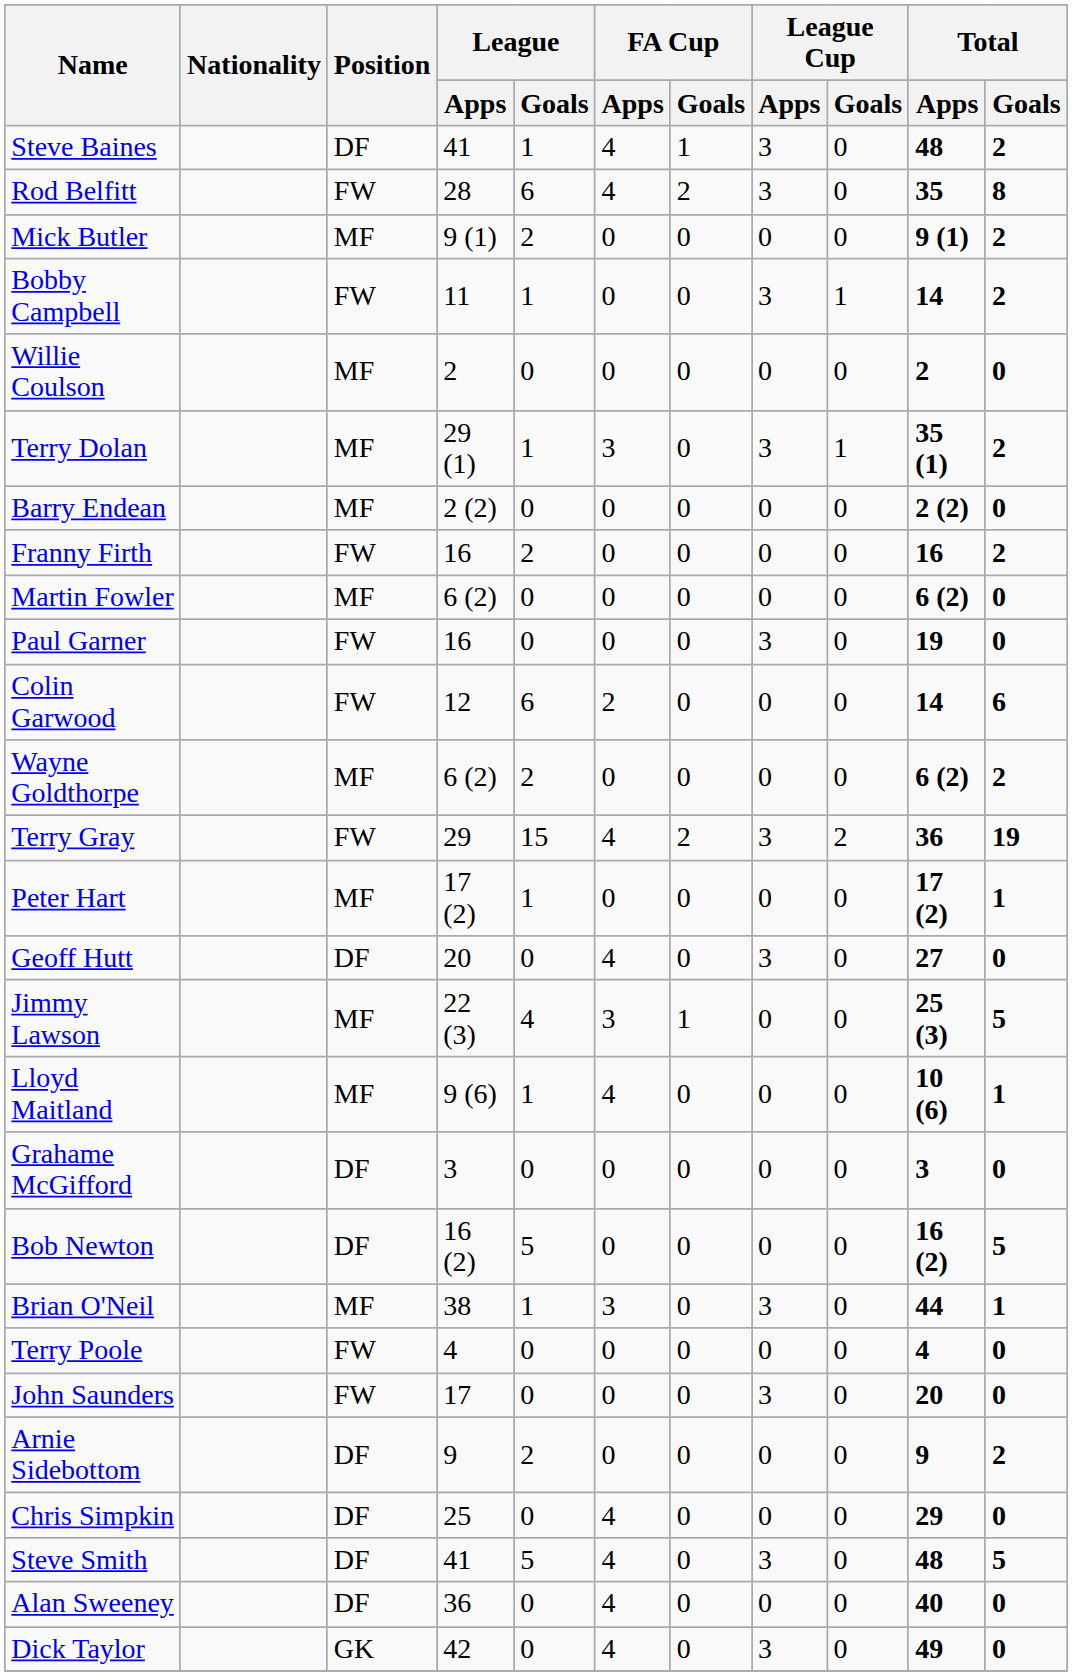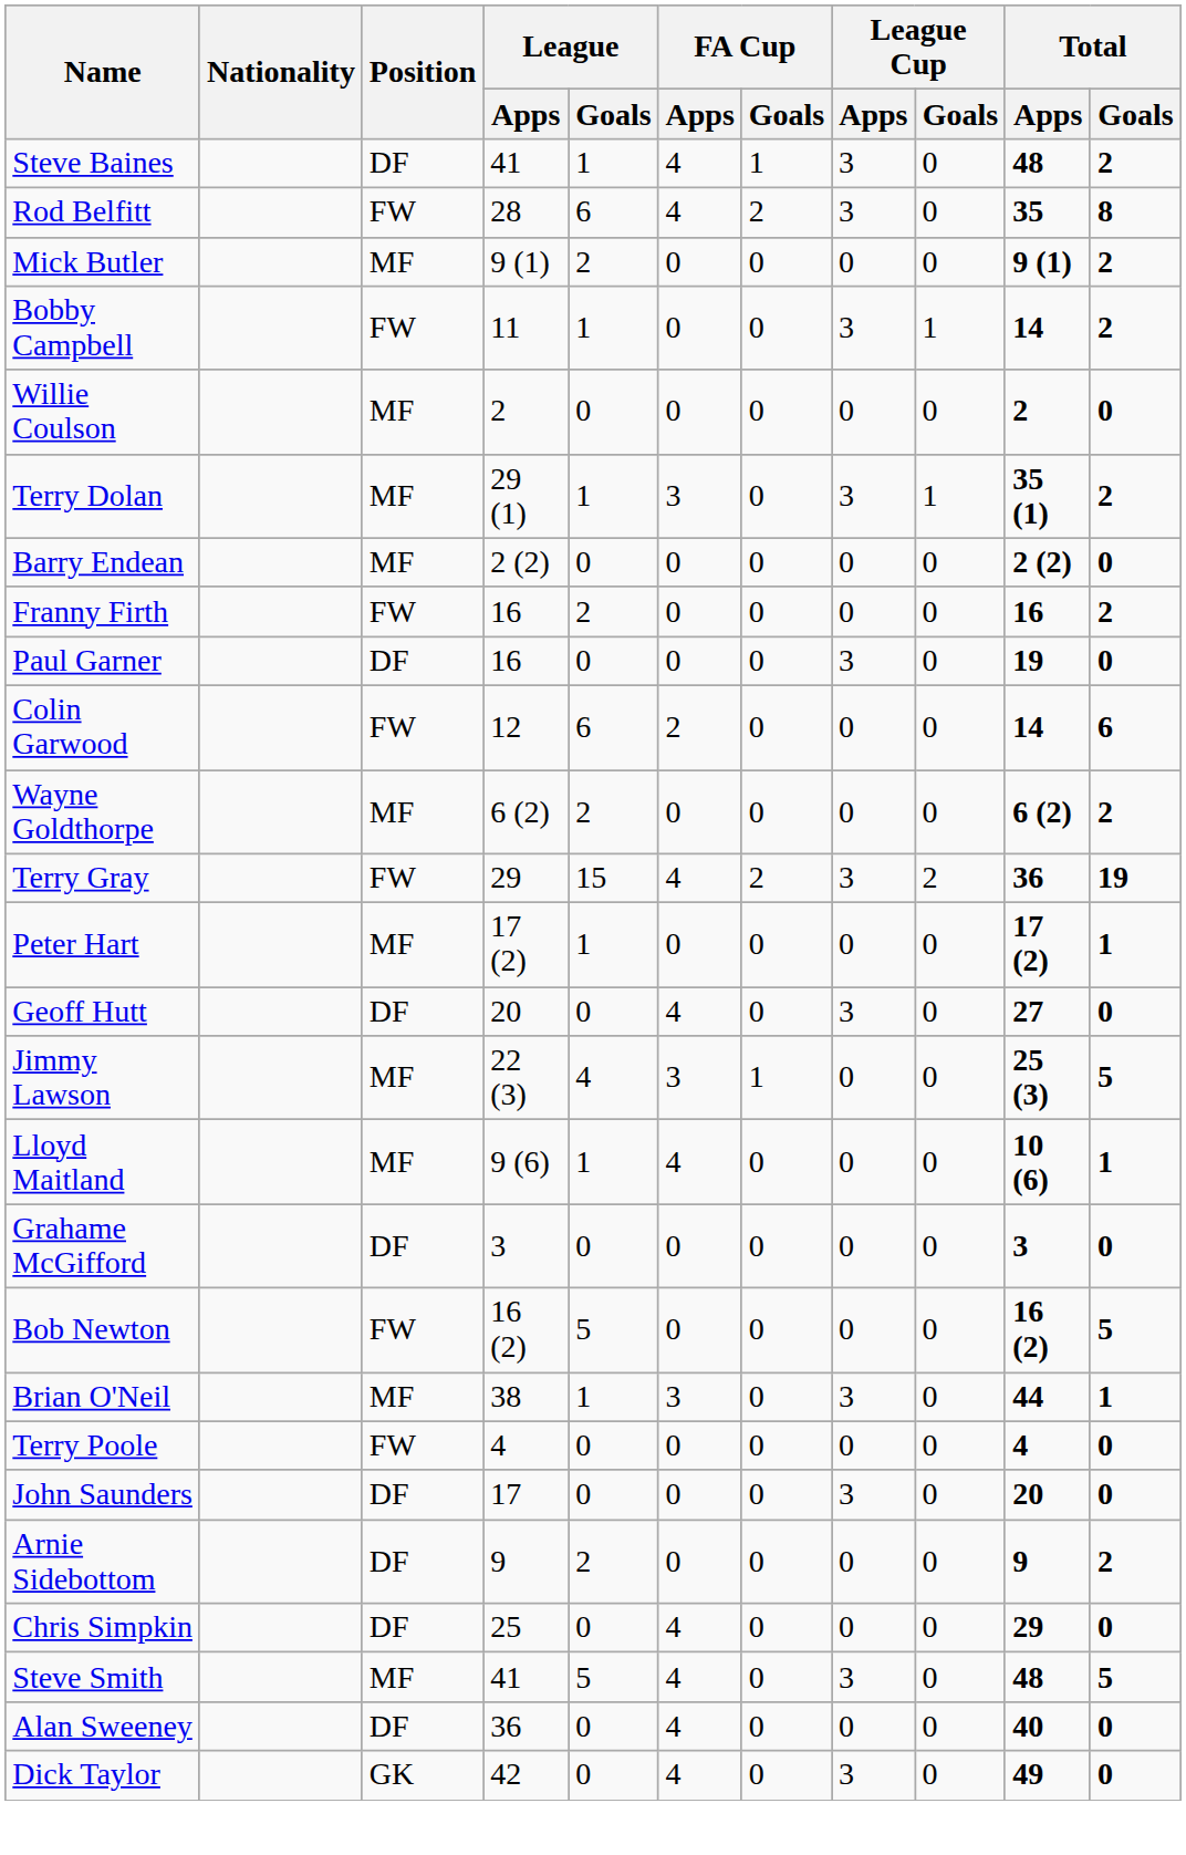 <table class="wikitable sortable">
 <tr>
 <th scope=col rowspan=2>Name</th>
 <th scope=col rowspan=2>Nationality</th>
 <th scope=col rowspan=2>Position</th>
 <th colspan=2>League</th>
 <th colspan=2>FA Cup</th>
 <th colspan=2>League Cup</th>
 <th colspan=2>Total</th>
 </tr>
 <tr>
 <th>Apps</th>
 <th>Goals</th>
 <th>Apps</th>
 <th>Goals</th>
 <th>Apps</th>
 <th>Goals</th>
 <th>Apps</th>
 <th>Goals</th>
 </tr>
 <tr>
 <td><a href='#'>Steve Baines</a></td>
 <td></td>
 <td>DF</td>
 <td>41</td>
 <td>1</td>
 <td>4</td>
 <td>1</td>
 <td>3</td>
 <td>0</td>
 <td><strong>48</strong></td>
 <td><strong>2</strong></td>
 </tr>
 <tr>
 <td><a href='#'>Rod Belfitt</a></td>
 <td></td>
 <td>FW</td>
 <td>28</td>
 <td>6</td>
 <td>4</td>
 <td>2</td>
 <td>3</td>
 <td>0</td>
 <td><strong>35</strong></td>
 <td><strong>8</strong></td>
 </tr>
 <tr>
 <td><a href='#'>Mick Butler</a></td>
 <td></td>
 <td>MF</td>
 <td>9 (1)</td>
 <td>2</td>
 <td>0</td>
 <td>0</td>
 <td>0</td>
 <td>0</td>
 <td><strong>9 (1)</strong></td>
 <td><strong>2</strong></td>
 </tr>
 <tr>
 <td><a href='#'>Bobby Campbell</a></td>
 <td></td>
 <td>FW</td>
 <td>11</td>
 <td>1</td>
 <td>0</td>
 <td>0</td>
 <td>3</td>
 <td>1</td>
 <td><strong>14</strong></td>
 <td><strong>2</strong></td>
 </tr>
 <tr>
 <td><a href='#'>Willie Coulson</a></td>
 <td></td>
 <td>MF</td>
 <td>2</td>
 <td>0</td>
 <td>0</td>
 <td>0</td>
 <td>0</td>
 <td>0</td>
 <td><strong>2</strong></td>
 <td><strong>0</strong></td>
 </tr>
 <tr>
 <td><a href='#'>Terry Dolan</a></td>
 <td></td>
 <td>MF</td>
 <td>29 (1)</td>
 <td>1</td>
 <td>3</td>
 <td>0</td>
 <td>3</td>
 <td>1</td>
 <td><strong>35 (1)</strong></td>
 <td><strong>2</strong></td>
 </tr>
 <tr>
 <td><a href='#'>Barry Endean</a></td>
 <td></td>
 <td>MF</td>
 <td>2 (2)</td>
 <td>0</td>
 <td>0</td>
 <td>0</td>
 <td>0</td>
 <td>0</td>
 <td><strong>2 (2)</strong></td>
 <td><strong>0</strong></td>
 </tr>
 <tr>
 <td><a href='#'>Franny Firth</a></td>
 <td></td>
 <td>FW</td>
 <td>16</td>
 <td>2</td>
 <td>0</td>
 <td>0</td>
 <td>0</td>
 <td>0</td>
 <td><strong>16</strong></td>
 <td><strong>2</strong></td>
 </tr>
 <tr>
-<td><a href='#'>Martin Fowler</a></td>
-<td></td>
-<td>MF</td>
-<td>6 (2)</td>
-<td>0</td>
-<td>0</td>
-<td>0</td>
-<td>0</td>
-<td>0</td>
-<td><strong>6 (2)</strong></td>
-<td><strong>0</strong></td>
-</tr>
-<tr>
 <td><a href='#'>Paul Garner</a></td>
 <td></td>
-<td>FW</td>
+<td>DF</td>
 <td>16</td>
 <td>0</td>
 <td>0</td>
 <td>0</td>
 <td>3</td>
 <td>0</td>
 <td><strong>19</strong></td>
 <td><strong>0</strong></td>
 </tr>
 <tr>
 <td><a href='#'>Colin Garwood</a></td>
 <td></td>
 <td>FW</td>
 <td>12</td>
 <td>6</td>
 <td>2</td>
 <td>0</td>
 <td>0</td>
 <td>0</td>
 <td><strong>14</strong></td>
 <td><strong>6</strong></td>
 </tr>
 <tr>
 <td><a href='#'>Wayne Goldthorpe</a></td>
 <td></td>
 <td>MF</td>
 <td>6 (2)</td>
 <td>2</td>
 <td>0</td>
 <td>0</td>
 <td>0</td>
 <td>0</td>
 <td><strong>6 (2)</strong></td>
 <td><strong>2</strong></td>
 </tr>
 <tr>
 <td><a href='#'>Terry Gray</a></td>
 <td></td>
 <td>FW</td>
 <td>29</td>
 <td>15</td>
 <td>4</td>
 <td>2</td>
 <td>3</td>
 <td>2</td>
 <td><strong>36</strong></td>
 <td><strong>19</strong></td>
 </tr>
 <tr>
 <td><a href='#'>Peter Hart</a></td>
 <td></td>
 <td>MF</td>
 <td>17 (2)</td>
 <td>1</td>
 <td>0</td>
 <td>0</td>
 <td>0</td>
 <td>0</td>
 <td><strong>17 (2)</strong></td>
 <td><strong>1</strong></td>
 </tr>
 <tr>
 <td><a href='#'>Geoff Hutt</a></td>
 <td></td>
 <td>DF</td>
 <td>20</td>
 <td>0</td>
 <td>4</td>
 <td>0</td>
 <td>3</td>
 <td>0</td>
 <td><strong>27</strong></td>
 <td><strong>0</strong></td>
 </tr>
 <tr>
 <td><a href='#'>Jimmy Lawson</a></td>
 <td></td>
 <td>MF</td>
 <td>22 (3)</td>
 <td>4</td>
 <td>3</td>
 <td>1</td>
 <td>0</td>
 <td>0</td>
 <td><strong>25 (3)</strong></td>
 <td><strong>5</strong></td>
 </tr>
 <tr>
 <td><a href='#'>Lloyd Maitland</a></td>
 <td></td>
 <td>MF</td>
 <td>9 (6)</td>
 <td>1</td>
 <td>4</td>
 <td>0</td>
 <td>0</td>
 <td>0</td>
 <td><strong>10 (6)</strong></td>
 <td><strong>1</strong></td>
 </tr>
 <tr>
 <td><a href='#'>Grahame McGifford</a></td>
 <td></td>
 <td>DF</td>
 <td>3</td>
 <td>0</td>
 <td>0</td>
 <td>0</td>
 <td>0</td>
 <td>0</td>
 <td><strong>3</strong></td>
 <td><strong>0</strong></td>
 </tr>
 <tr>
 <td><a href='#'>Bob Newton</a></td>
 <td></td>
-<td>DF</td>
+<td>FW</td>
 <td>16 (2)</td>
 <td>5</td>
 <td>0</td>
 <td>0</td>
 <td>0</td>
 <td>0</td>
 <td><strong>16 (2)</strong></td>
 <td><strong>5</strong></td>
 </tr>
 <tr>
 <td><a href='#'>Brian O'Neil</a></td>
 <td></td>
 <td>MF</td>
 <td>38</td>
 <td>1</td>
 <td>3</td>
 <td>0</td>
 <td>3</td>
 <td>0</td>
 <td><strong>44</strong></td>
 <td><strong>1</strong></td>
 </tr>
 <tr>
 <td><a href='#'>Terry Poole</a></td>
 <td></td>
 <td>FW</td>
 <td>4</td>
 <td>0</td>
 <td>0</td>
 <td>0</td>
 <td>0</td>
 <td>0</td>
 <td><strong>4</strong></td>
 <td><strong>0</strong></td>
 </tr>
 <tr>
 <td><a href='#'>John Saunders</a></td>
 <td></td>
-<td>FW</td>
+<td>DF</td>
 <td>17</td>
 <td>0</td>
 <td>0</td>
 <td>0</td>
 <td>3</td>
 <td>0</td>
 <td><strong>20</strong></td>
 <td><strong>0</strong></td>
 </tr>
 <tr>
 <td><a href='#'>Arnie Sidebottom</a></td>
 <td></td>
 <td>DF</td>
 <td>9</td>
 <td>2</td>
 <td>0</td>
 <td>0</td>
 <td>0</td>
 <td>0</td>
 <td><strong>9</strong></td>
 <td><strong>2</strong></td>
 </tr>
 <tr>
 <td><a href='#'>Chris Simpkin</a></td>
 <td></td>
 <td>DF</td>
 <td>25</td>
 <td>0</td>
 <td>4</td>
 <td>0</td>
 <td>0</td>
 <td>0</td>
 <td><strong>29</strong></td>
 <td><strong>0</strong></td>
 </tr>
 <tr>
 <td><a href='#'>Steve Smith</a></td>
 <td></td>
-<td>DF</td>
+<td>MF</td>
 <td>41</td>
 <td>5</td>
 <td>4</td>
 <td>0</td>
 <td>3</td>
 <td>0</td>
 <td><strong>48</strong></td>
 <td><strong>5</strong></td>
 </tr>
 <tr>
 <td><a href='#'>Alan Sweeney</a></td>
 <td></td>
 <td>DF</td>
 <td>36</td>
 <td>0</td>
 <td>4</td>
 <td>0</td>
 <td>0</td>
 <td>0</td>
 <td><strong>40</strong></td>
 <td><strong>0</strong></td>
 </tr>
 <tr>
 <td><a href='#'>Dick Taylor</a></td>
 <td></td>
 <td>GK</td>
 <td>42</td>
 <td>0</td>
 <td>4</td>
 <td>0</td>
 <td>3</td>
 <td>0</td>
 <td><strong>49</strong></td>
 <td><strong>0</strong></td>
 </tr>
 <tr>
 </tr>
 </table>
